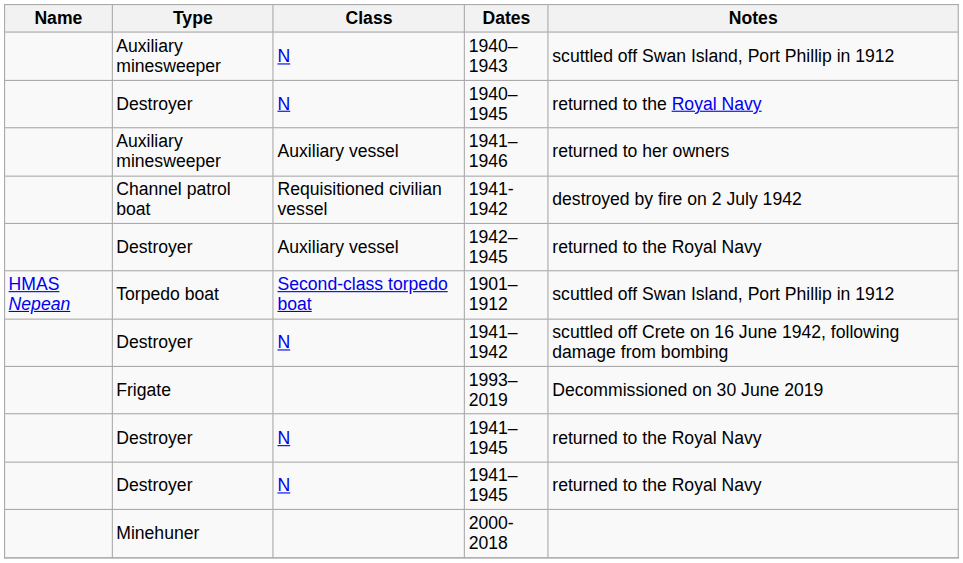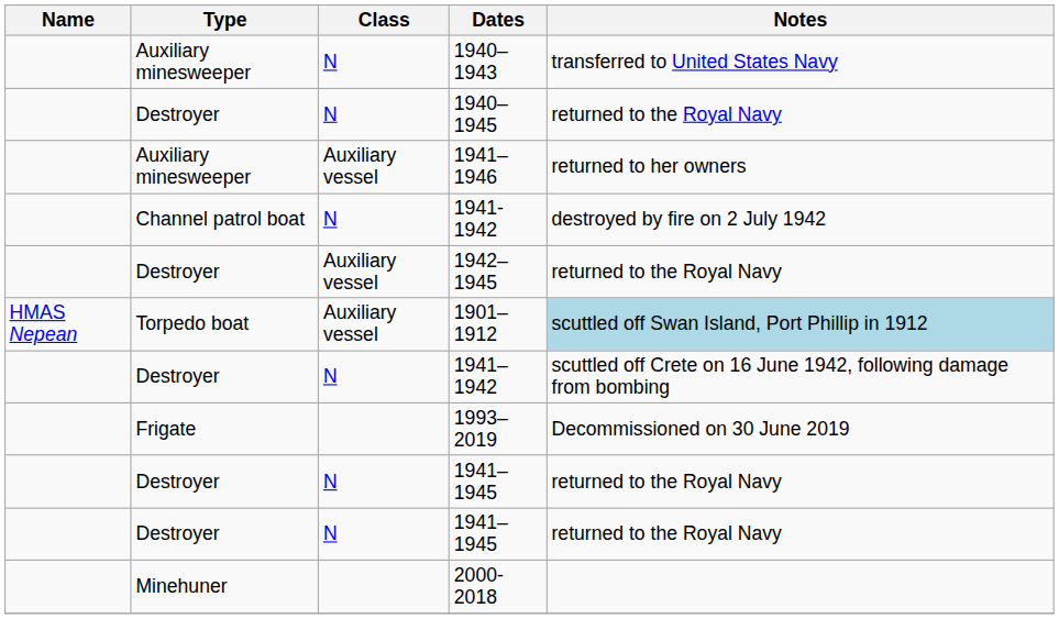 <table class="wikitable sortable" border="1">
 <tr>
 <th>Name</th>
 <th>Type</th>
 <th>Class</th>
 <th>Dates</th>
 <th>Notes</th>
 </tr>
 <tr>
 <td></td>
 <td>Auxiliary minesweeper</td>
 <td><a href='#'>N</a></td>
 <td>1940–1943</td>
-<td>scuttled off Swan Island, Port Phillip in 1912</td>
+<td>transferred to <a href='#'>United States Navy</a></td>
 </tr>
 <tr>
 <td></td>
 <td>Destroyer</td>
 <td><a href='#'>N</a></td>
 <td>1940–1945</td>
 <td>returned to the <a href='#'>Royal Navy</a></td>
 </tr>
 <tr>
 <td></td>
 <td>Auxiliary minesweeper</td>
 <td>Auxiliary vessel</td>
 <td>1941–1946</td>
 <td>returned to her owners</td>
 </tr>
 <tr>
 <td></td>
 <td>Channel patrol boat</td>
-<td>Requisitioned civilian vessel</td>
+<td><a href='#'>N</a></td>
 <td>1941-1942</td>
 <td>destroyed by fire on 2 July 1942</td>
 </tr>
 <tr>
 <td></td>
 <td>Destroyer</td>
 <td>Auxiliary vessel</td>
 <td>1942–1945</td>
 <td>returned to the Royal Navy</td>
 </tr>
 <tr>
 <td><a href='#'>HMAS <em>Nepean</em></a></td>
 <td>Torpedo boat</td>
-<td><a href='#'>Second-class torpedo boat</a></td>
+<td>Auxiliary vessel</td>
 <td>1901–1912</td>
-<td>scuttled off Swan Island, Port Phillip in 1912</td>
+<td style="background: lightblue;">scuttled off Swan Island, Port Phillip in 1912</td>
 </tr>
 <tr>
 <td></td>
 <td>Destroyer</td>
 <td><a href='#'>N</a></td>
 <td>1941–1942</td>
 <td>scuttled off Crete on 16 June 1942, following damage from bombing</td>
 </tr>
 <tr>
 <td></td>
 <td>Frigate</td>
 <td></td>
 <td>1993–2019</td>
 <td>Decommissioned on 30 June 2019</td>
 </tr>
 <tr>
 <td></td>
 <td>Destroyer</td>
 <td><a href='#'>N</a></td>
 <td>1941–1945</td>
 <td>returned to the Royal Navy</td>
 </tr>
 <tr>
 <td></td>
 <td>Destroyer</td>
 <td><a href='#'>N</a></td>
 <td>1941–1945</td>
 <td>returned to the Royal Navy</td>
 </tr>
 <tr>
 <td></td>
 <td>Minehuner</td>
 <td></td>
 <td>2000-2018</td>
 <td> </td>
 </tr>
 <tr>
 </tr>
 </table>
